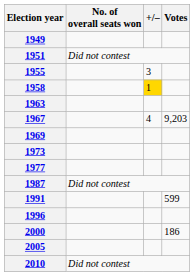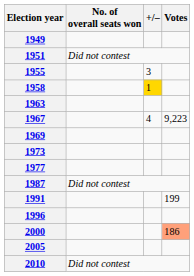 <table class="wikitable">
 <tr>
 <th>Election year</th>
 <th>No. of<br>overall seats won</th>
 <th>+/–</th>
 <th>Votes</th>
 </tr>
 <tr>
 <th><a href='#'>1949</a></th>
 <td></td>
 <td></td>
 <td></td>
 </tr>
 <tr>
 <th><a href='#'>1951</a></th>
 <td colspan="3"><em>Did not contest</em></td>
 </tr>
 <tr>
 <th><a href='#'>1955</a></th>
 <td></td>
 <td> 3</td>
 <td></td>
 </tr>
 <tr>
 <th><a href='#'>1958</a></th>
 <td></td>
 <td style="background: gold;"> 1</td>
 <td></td>
 </tr>
 <tr>
 <th><a href='#'>1963</a></th>
 <td></td>
 <td></td>
 <td></td>
 </tr>
 <tr>
 <th><a href='#'>1967</a></th>
 <td></td>
 <td> 4</td>
-<td>9,203</td>
+<td>9,223</td>
 </tr>
 <tr>
 <th><a href='#'>1969</a></th>
 <td></td>
 <td></td>
 <td></td>
 </tr>
 <tr>
 <th><a href='#'>1973</a></th>
 <td></td>
 <td></td>
 <td></td>
 </tr>
 <tr>
 <th><a href='#'>1977</a></th>
 <td></td>
 <td></td>
 <td></td>
 </tr>
 <tr>
 <th><a href='#'>1987</a></th>
 <td colspan="3"><em>Did not contest</em></td>
 </tr>
 <tr>
 <th><a href='#'>1991</a></th>
 <td></td>
 <td></td>
-<td>599</td>
+<td>199</td>
 </tr>
 <tr>
 <th><a href='#'>1996</a></th>
 <td></td>
 <td></td>
 <td></td>
 </tr>
 <tr>
 <th><a href='#'>2000</a></th>
 <td></td>
 <td></td>
-<td>186</td>
+<td style="background: lightsalmon;">186</td>
 </tr>
 <tr>
 <th><a href='#'>2005</a></th>
 <td></td>
 <td></td>
 <td></td>
 </tr>
 <tr>
 <th><a href='#'>2010</a></th>
 <td colspan="3"><em>Did not contest</em></td>
 </tr>
 </table>
